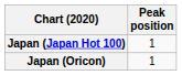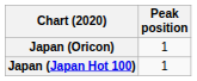 <table class="wikitable plainrowheaders" style="text-align:center">
 <tr>
 <th>Chart (2020)</th>
 <th>Peak<br>position</th>
 </tr>
 <tr>
+<th scope="row">Japan (Oricon)</th>
+<td>1</td>
+</tr>
+<tr>
 <th scope="row">Japan (<a href='#'>Japan Hot 100</a>)</th>
 <td>1</td>
 </tr>
-<tr>
-<th scope="row">Japan (Oricon)</th>
-<td>1</td>
-</tr>
 </table>
